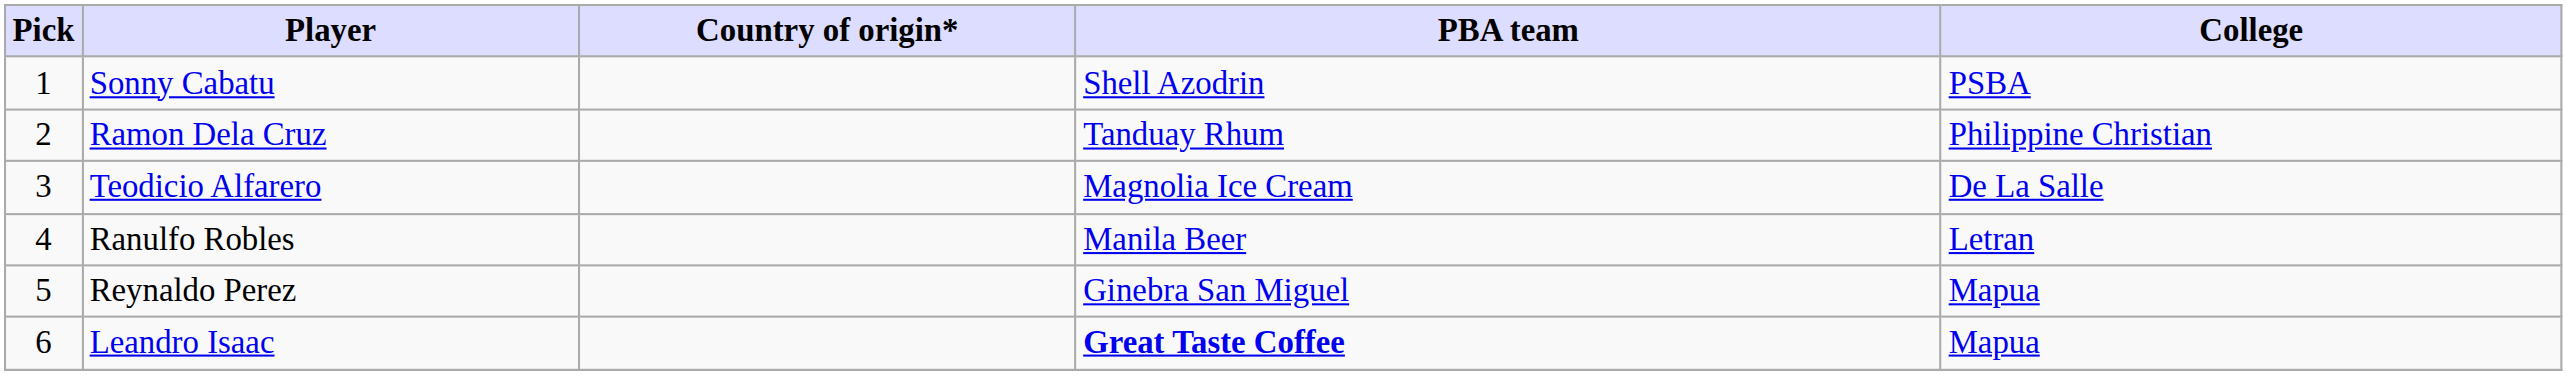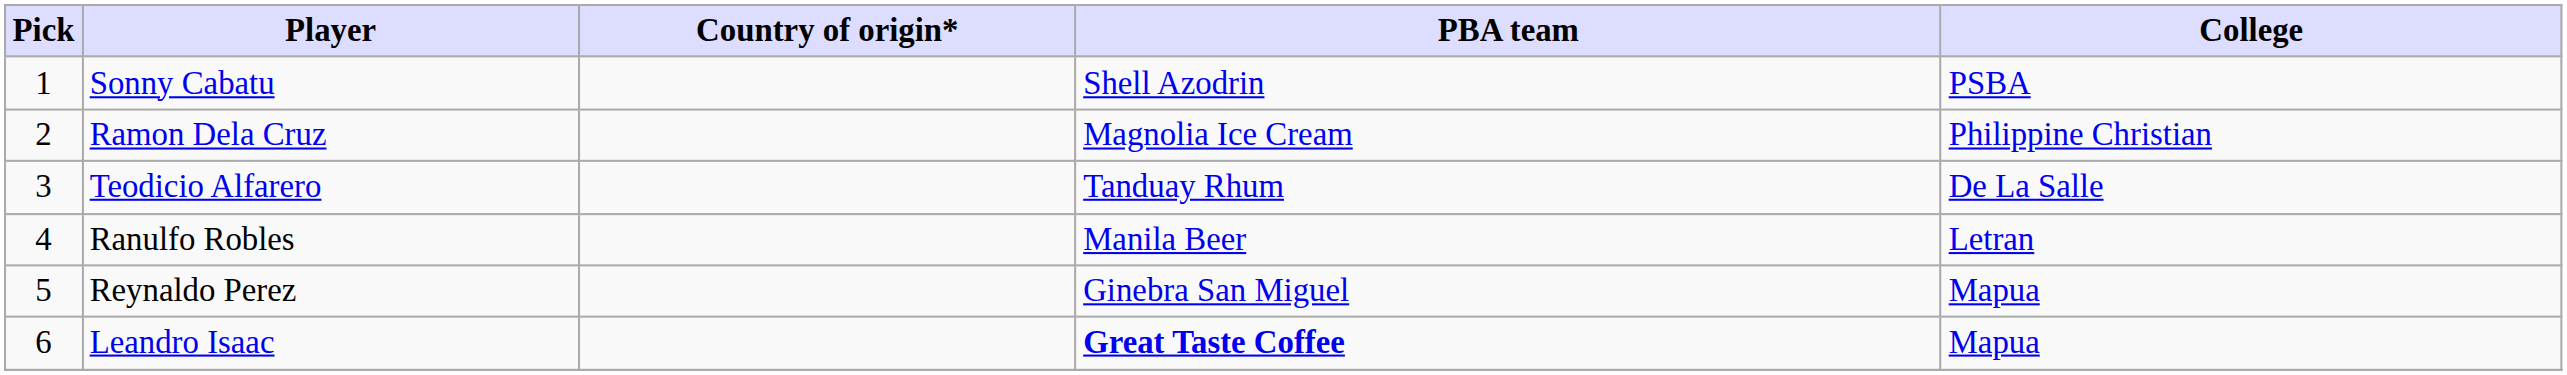 <table class="wikitable">
 <tr>
 <th style="background:#DDDDFF;">Pick</th>
 <th style="background:#DDDDFF;" width="20%">Player</th>
 <th style="background:#DDDDFF;" width="20%">Country of origin*</th>
 <th style="background:#DDDDFF;" width="35%">PBA team</th>
 <th style="background:#DDDDFF;" width="25%">College</th>
 </tr>
 <tr>
 <td align=center>1</td>
 <td><a href='#'>Sonny Cabatu</a></td>
 <td></td>
 <td><a href='#'>Shell Azodrin</a></td>
 <td><a href='#'>PSBA</a></td>
 </tr>
 <tr>
 <td align=center>2</td>
 <td><a href='#'>Ramon Dela Cruz</a></td>
 <td></td>
-<td><a href='#'>Tanduay Rhum</a></td>
+<td><a href='#'>Magnolia Ice Cream</a></td>
 <td><a href='#'>Philippine Christian</a></td>
 </tr>
 <tr>
 <td align=center>3</td>
 <td><a href='#'>Teodicio Alfarero</a></td>
 <td></td>
-<td><a href='#'>Magnolia Ice Cream</a></td>
+<td><a href='#'>Tanduay Rhum</a></td>
 <td><a href='#'>De La Salle</a></td>
 </tr>
 <tr>
 <td align=center>4</td>
 <td>Ranulfo Robles</td>
 <td></td>
 <td><a href='#'>Manila Beer</a></td>
 <td><a href='#'>Letran</a></td>
 </tr>
 <tr>
 <td align=center>5</td>
 <td>Reynaldo Perez</td>
 <td></td>
 <td><a href='#'>Ginebra San Miguel</a></td>
 <td><a href='#'>Mapua</a></td>
 </tr>
 <tr>
 <td align=center>6</td>
 <td><a href='#'>Leandro Isaac</a></td>
 <td></td>
 <td><strong><a href='#'>Great Taste Coffee</a></strong></td>
 <td><a href='#'>Mapua</a></td>
 </tr>
 <tr>
 </tr>
 </table>
